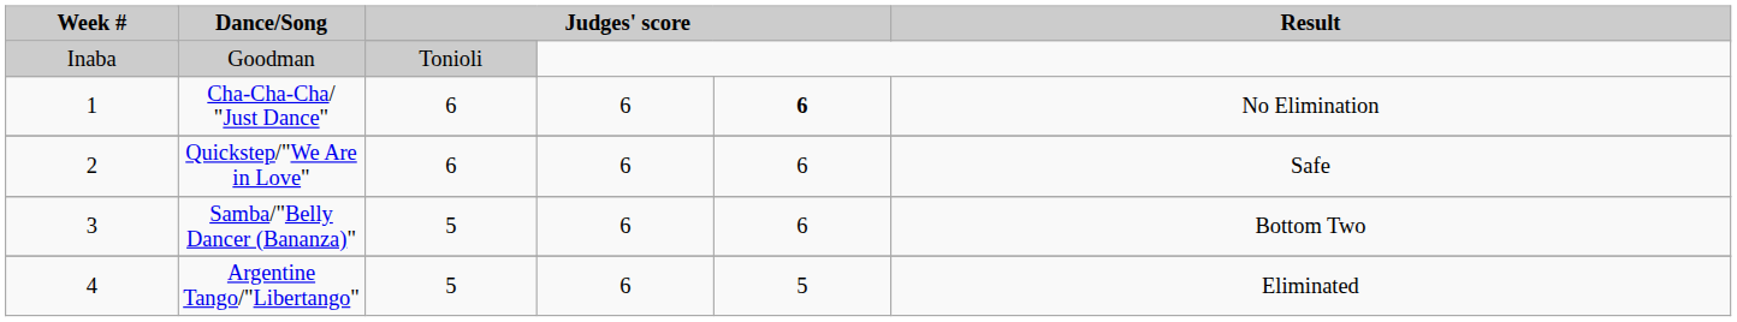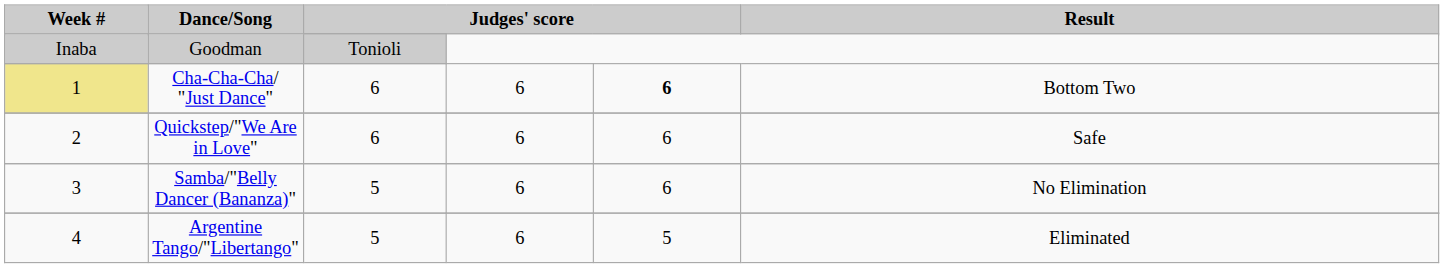 <table class="wikitable" align="left">
 <tr>
 <td rowspan="2" bgcolor="CCCCCC" align="Center"><strong>Week #</strong></td>
 <td rowspan="2" bgcolor="CCCCCC" align="Center"><strong>Dance/Song</strong></td>
 <td colspan="3" bgcolor="CCCCCC" align="Center"><strong>Judges' score</strong></td>
 <td rowspan="2" bgcolor="CCCCCC" align="Center"><strong>Result</strong></td>
 </tr>
 <tr>
 </tr>
 <tr>
 <td bgcolor="CCCCCC" width="10%" align="center">Inaba</td>
 <td bgcolor="CCCCCC" width="10%" align="center">Goodman</td>
 <td bgcolor="CCCCCC" width="10%" align="center">Tonioli</td>
 </tr>
 <tr>
 </tr>
 <tr>
-<td align="center">1</td>
+<td align="center" style="background: khaki;">1</td>
 <td align="center"><a href='#'>Cha-Cha-Cha</a>/ "<a href='#'>Just Dance</a>"</td>
 <td align="center">6</td>
 <td align="center">6</td>
 <td align="center"><strong>6</strong></td>
-<td align="center">No Elimination</td>
+<td align="center">Bottom Two</td>
 </tr>
 <tr>
 </tr>
 <tr>
 <td align="center">2</td>
 <td align="center"><a href='#'>Quickstep</a>/"<a href='#'>We Are in Love</a>"</td>
 <td align="center">6</td>
 <td align="center">6</td>
 <td align="center">6</td>
 <td align="center">Safe</td>
 </tr>
 <tr>
 </tr>
 <tr>
 <td align="center">3</td>
 <td align="center"><a href='#'>Samba</a>/"<a href='#'>Belly Dancer (Bananza)</a>"</td>
 <td align="center">5</td>
 <td align="center">6</td>
 <td align="center">6</td>
-<td align="center">Bottom Two</td>
+<td align="center">No Elimination</td>
 </tr>
 <tr>
 </tr>
 <tr>
 <td align="center">4</td>
 <td align="center"><a href='#'>Argentine Tango</a>/"<a href='#'>Libertango</a>"</td>
 <td align="center">5</td>
 <td align="center">6</td>
 <td align="center">5</td>
 <td align="center">Eliminated</td>
 </tr>
 </table>
